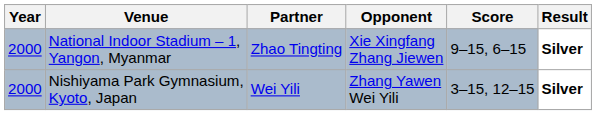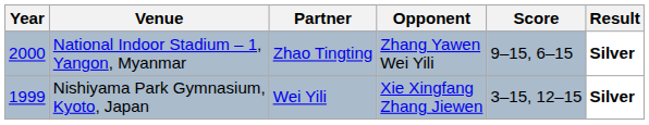 <table class="sortable wikitable" style="font-size: 90%;">
 <tr>
 <th>Year</th>
 <th>Venue</th>
 <th>Partner</th>
 <th>Opponent</th>
 <th>Score</th>
 <th>Result</th>
 </tr>
 <tr style="background:#AABBCC">
 <td align="center"><a href='#'>2000</a></td>
 <td align="left"><a href='#'>National Indoor Stadium – 1</a>,<br><a href='#'>Yangon</a>, Myanmar</td>
 <td align="left"> <a href='#'>Zhao Tingting</a></td>
-<td align="left"> <a href='#'>Xie Xingfang</a><br> <a href='#'>Zhang Jiewen</a></td>
+<td align="left"> <a href='#'>Zhang Yawen</a><br> Wei Yili</td>
 <td align="left">9–15, 6–15</td>
 <td style="text-align:left; background:white"> <strong>Silver</strong></td>
 </tr>
 <tr style="background:#AABBCC">
-<td align="center"><a href='#'>2000</a></td>
+<td align="center"><a href='#'>1999</a></td>
 <td align="left">Nishiyama Park Gymnasium,<br><a href='#'>Kyoto</a>, Japan</td>
 <td align="left"> <a href='#'>Wei Yili</a></td>
-<td align="left"> <a href='#'>Zhang Yawen</a><br> Wei Yili</td>
+<td align="left"> <a href='#'>Xie Xingfang</a><br> <a href='#'>Zhang Jiewen</a></td>
 <td align="left">3–15, 12–15</td>
 <td style="text-align:left; background:white"> <strong>Silver</strong></td>
 </tr>
 </table>
